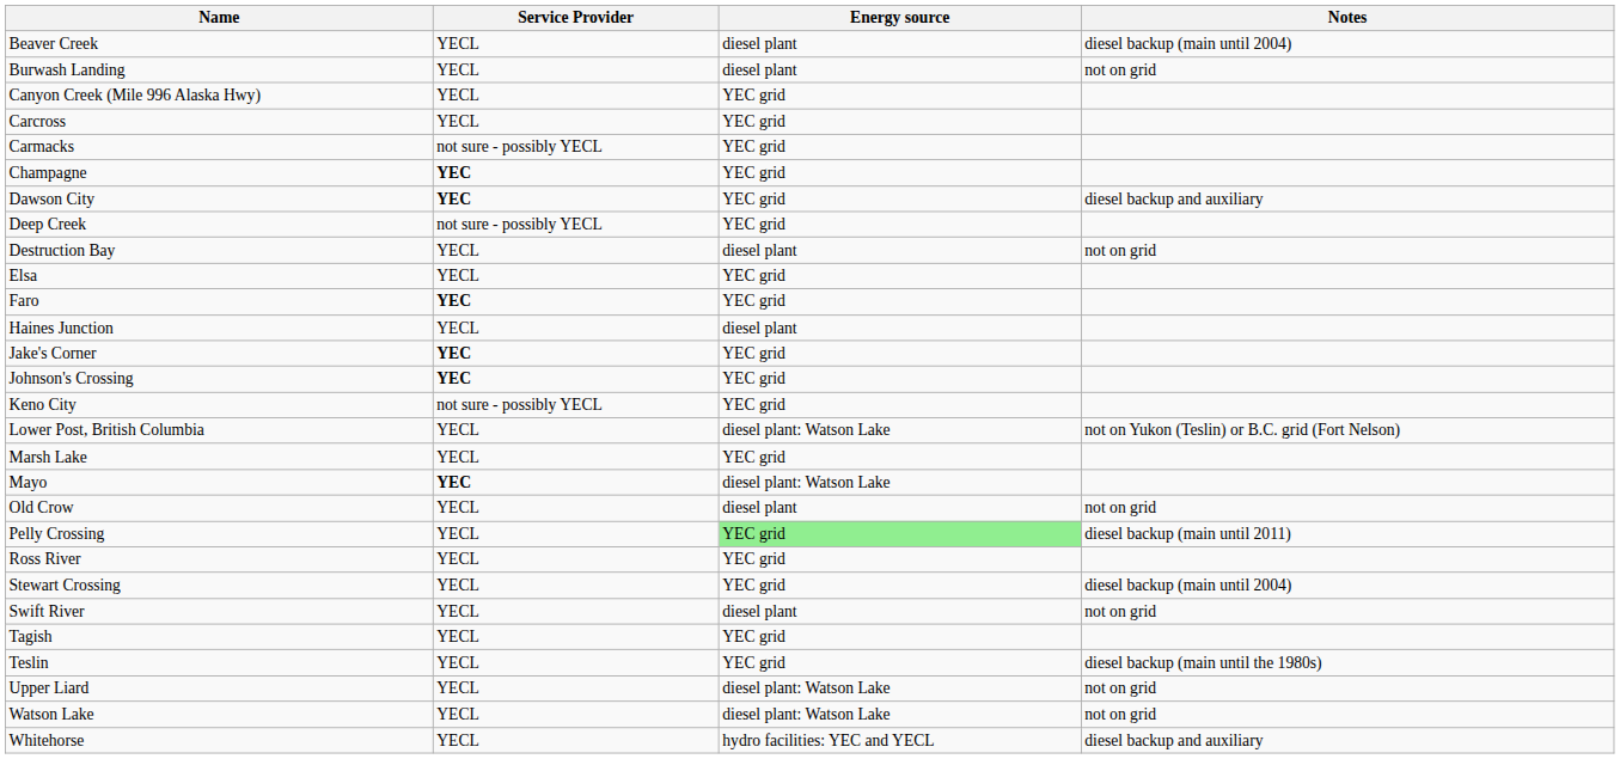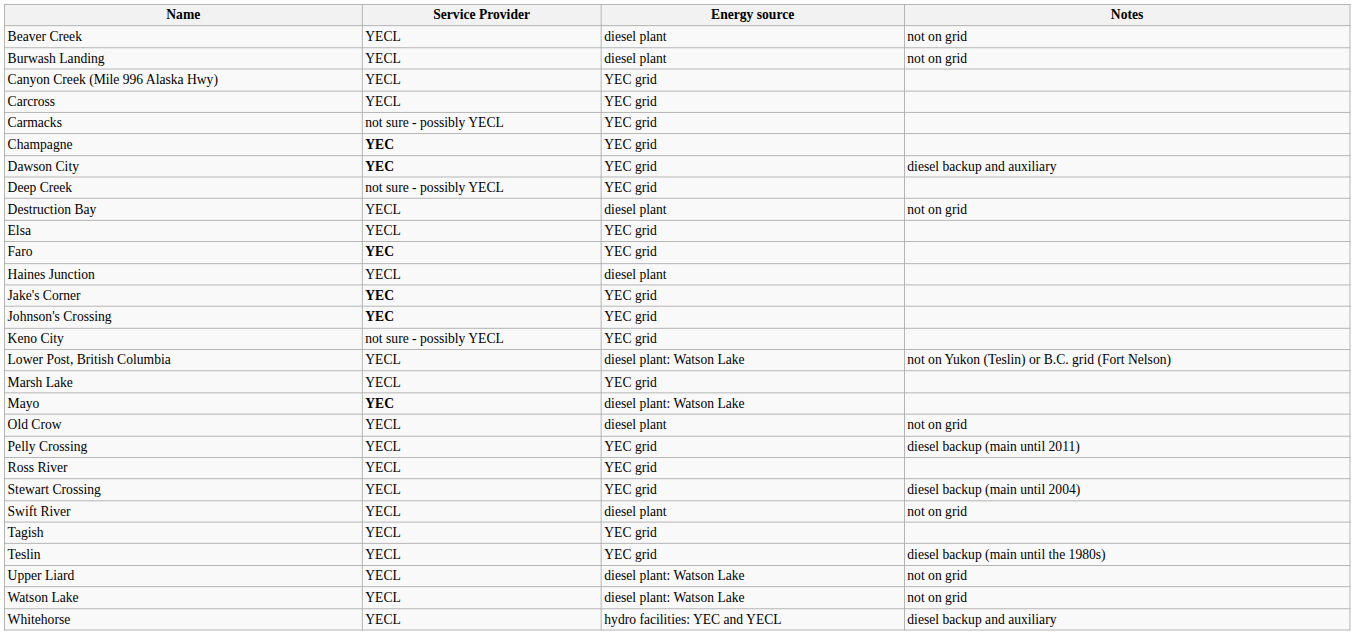 <table class="wikitable sortable" width="100%">
 <tr>
 <th>Name</th>
 <th>Service Provider</th>
 <th>Energy source</th>
 <th>Notes</th>
 </tr>
 <tr>
 <td>Beaver Creek</td>
 <td>YECL</td>
 <td>diesel plant</td>
-<td>diesel backup (main until 2004)</td>
+<td>not on grid</td>
 </tr>
 <tr>
 <td>Burwash Landing</td>
 <td>YECL</td>
 <td>diesel plant</td>
 <td>not on grid</td>
 </tr>
 <tr>
 <td>Canyon Creek (Mile 996 Alaska Hwy)</td>
 <td>YECL</td>
 <td>YEC grid</td>
 <td></td>
 </tr>
 <tr>
 <td>Carcross</td>
 <td>YECL</td>
 <td>YEC grid</td>
 <td></td>
 </tr>
 <tr>
 <td>Carmacks</td>
 <td>not sure - possibly YECL</td>
 <td>YEC grid</td>
 <td></td>
 </tr>
 <tr>
 <td>Champagne</td>
 <td><strong>YEC</strong></td>
 <td>YEC grid</td>
 <td></td>
 </tr>
 <tr>
 <td>Dawson City</td>
 <td><strong>YEC</strong></td>
 <td>YEC grid</td>
 <td>diesel backup and auxiliary</td>
 </tr>
 <tr>
 <td>Deep Creek</td>
 <td>not sure - possibly YECL</td>
 <td>YEC grid</td>
 <td></td>
 </tr>
 <tr>
 <td>Destruction Bay</td>
 <td>YECL</td>
 <td>diesel plant</td>
 <td>not on grid</td>
 </tr>
 <tr>
 <td>Elsa</td>
 <td>YECL</td>
 <td>YEC grid</td>
 <td></td>
 </tr>
 <tr>
 <td>Faro</td>
 <td><strong>YEC</strong></td>
 <td>YEC grid</td>
 <td></td>
 </tr>
 <tr>
 <td>Haines Junction</td>
 <td>YECL</td>
 <td>diesel plant</td>
 <td></td>
 </tr>
 <tr>
 <td>Jake's Corner</td>
 <td><strong>YEC</strong></td>
 <td>YEC grid</td>
 <td></td>
 </tr>
 <tr>
 <td>Johnson's Crossing</td>
 <td><strong>YEC</strong></td>
 <td>YEC grid</td>
 <td></td>
 </tr>
 <tr>
 <td>Keno City</td>
 <td>not sure - possibly YECL</td>
 <td>YEC grid</td>
 <td></td>
 </tr>
 <tr>
 <td>Lower Post, British Columbia</td>
 <td>YECL</td>
 <td>diesel plant: Watson Lake</td>
 <td>not on Yukon (Teslin) or B.C. grid (Fort Nelson)</td>
 </tr>
 <tr>
 <td>Marsh Lake</td>
 <td>YECL</td>
 <td>YEC grid</td>
 <td></td>
 </tr>
 <tr>
 <td>Mayo</td>
 <td><strong>YEC</strong></td>
 <td>diesel plant: Watson Lake</td>
 <td></td>
 </tr>
 <tr>
 <td>Old Crow</td>
 <td>YECL</td>
 <td>diesel plant</td>
 <td>not on grid</td>
 </tr>
 <tr>
 <td>Pelly Crossing</td>
 <td>YECL</td>
-<td style="background: lightgreen;">YEC grid</td>
+<td>YEC grid</td>
 <td>diesel backup (main until 2011)</td>
 </tr>
 <tr>
 <td>Ross River</td>
 <td>YECL</td>
 <td>YEC grid</td>
 <td></td>
 </tr>
 <tr>
 <td>Stewart Crossing</td>
 <td>YECL</td>
 <td>YEC grid</td>
 <td>diesel backup (main until 2004)</td>
 </tr>
 <tr>
 <td>Swift River</td>
 <td>YECL</td>
 <td>diesel plant</td>
 <td>not on grid</td>
 </tr>
 <tr>
 <td>Tagish</td>
 <td>YECL</td>
 <td>YEC grid</td>
 <td></td>
 </tr>
 <tr>
 <td>Teslin</td>
 <td>YECL</td>
 <td>YEC grid</td>
 <td>diesel backup (main until the 1980s)</td>
 </tr>
 <tr>
 <td>Upper Liard</td>
 <td>YECL</td>
 <td>diesel plant: Watson Lake</td>
 <td>not on grid</td>
 </tr>
 <tr>
 <td>Watson Lake</td>
 <td>YECL</td>
 <td>diesel plant: Watson Lake</td>
 <td>not on grid</td>
 </tr>
 <tr>
 <td>Whitehorse</td>
 <td>YECL</td>
 <td>hydro facilities: YEC and YECL</td>
 <td>diesel backup and auxiliary</td>
 </tr>
 </table>
